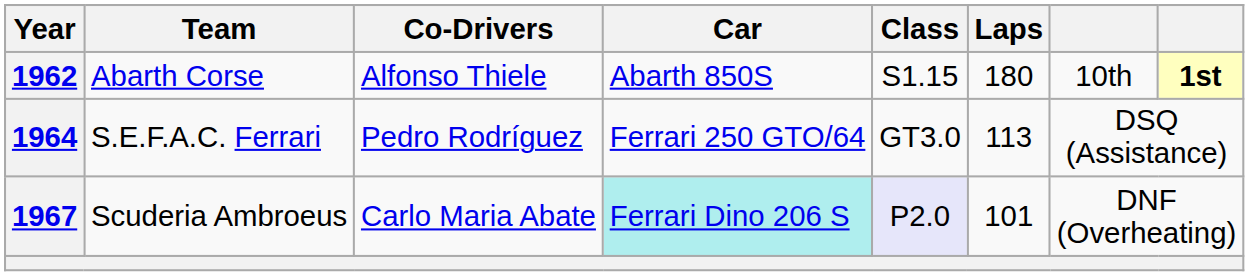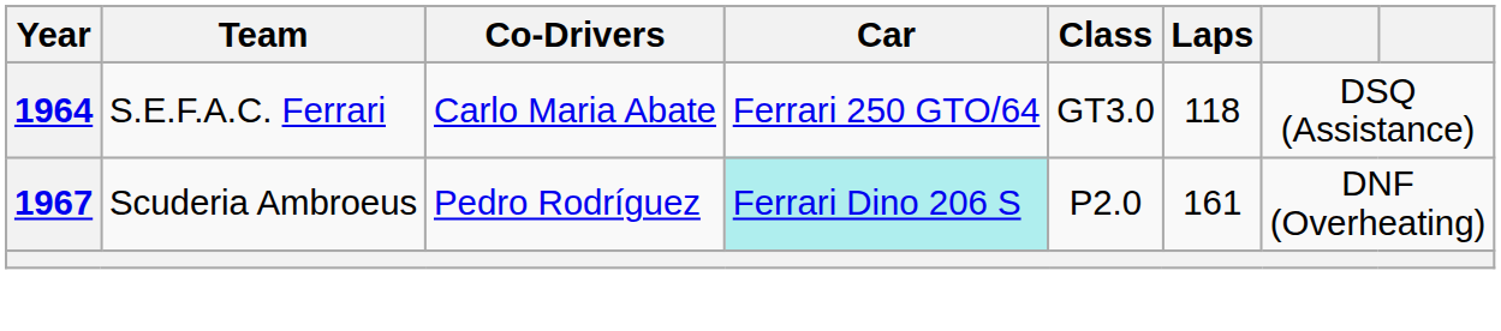 <table class="wikitable" style="text-align:center; font-size:90%">
 <tr>
 <th>Year</th>
 <th>Team</th>
 <th>Co-Drivers</th>
 <th>Car</th>
 <th>Class</th>
 <th>Laps</th>
 <th></th>
 <th></th>
 </tr>
 <tr>
-<th><a href='#'>1962</a></th>
-<td align=left> <a href='#'>Abarth Corse</a></td>
-<td align=left> <a href='#'>Alfonso Thiele</a></td>
-<td align=left><a href='#'>Abarth 850S</a></td>
-<td>S1.15</td>
-<td>180</td>
-<td>10th</td>
-<td style="background:#ffffbf;"><strong>1st</strong></td>
-</tr>
-<tr>
 <th><a href='#'>1964</a></th>
 <td align=left> S.E.F.A.C. <a href='#'>Ferrari</a></td>
-<td align=left> <a href='#'>Pedro Rodríguez</a></td>
+<td align=left> <a href='#'>Carlo Maria Abate</a></td>
 <td align=left><a href='#'>Ferrari 250 GTO/64</a></td>
 <td>GT3.0</td>
-<td>113</td>
+<td>118</td>
 <td colspan=2>DSQ<br>(Assistance)</td>
 </tr>
 <tr>
 <th><a href='#'>1967</a></th>
 <td align=left> Scuderia Ambroeus</td>
-<td align=left> <a href='#'>Carlo Maria Abate</a></td>
+<td align=left> <a href='#'>Pedro Rodríguez</a></td>
 <td align=left style="background: paleturquoise;"><a href='#'>Ferrari Dino 206 S</a></td>
-<td style="background: lavender;">P2.0</td>
-<td>101</td>
+<td>P2.0</td>
+<td>161</td>
 <td colspan=2>DNF<br>(Overheating)</td>
 </tr>
 <tr>
 <th colspan="8"></th>
 </tr>
 </table>
